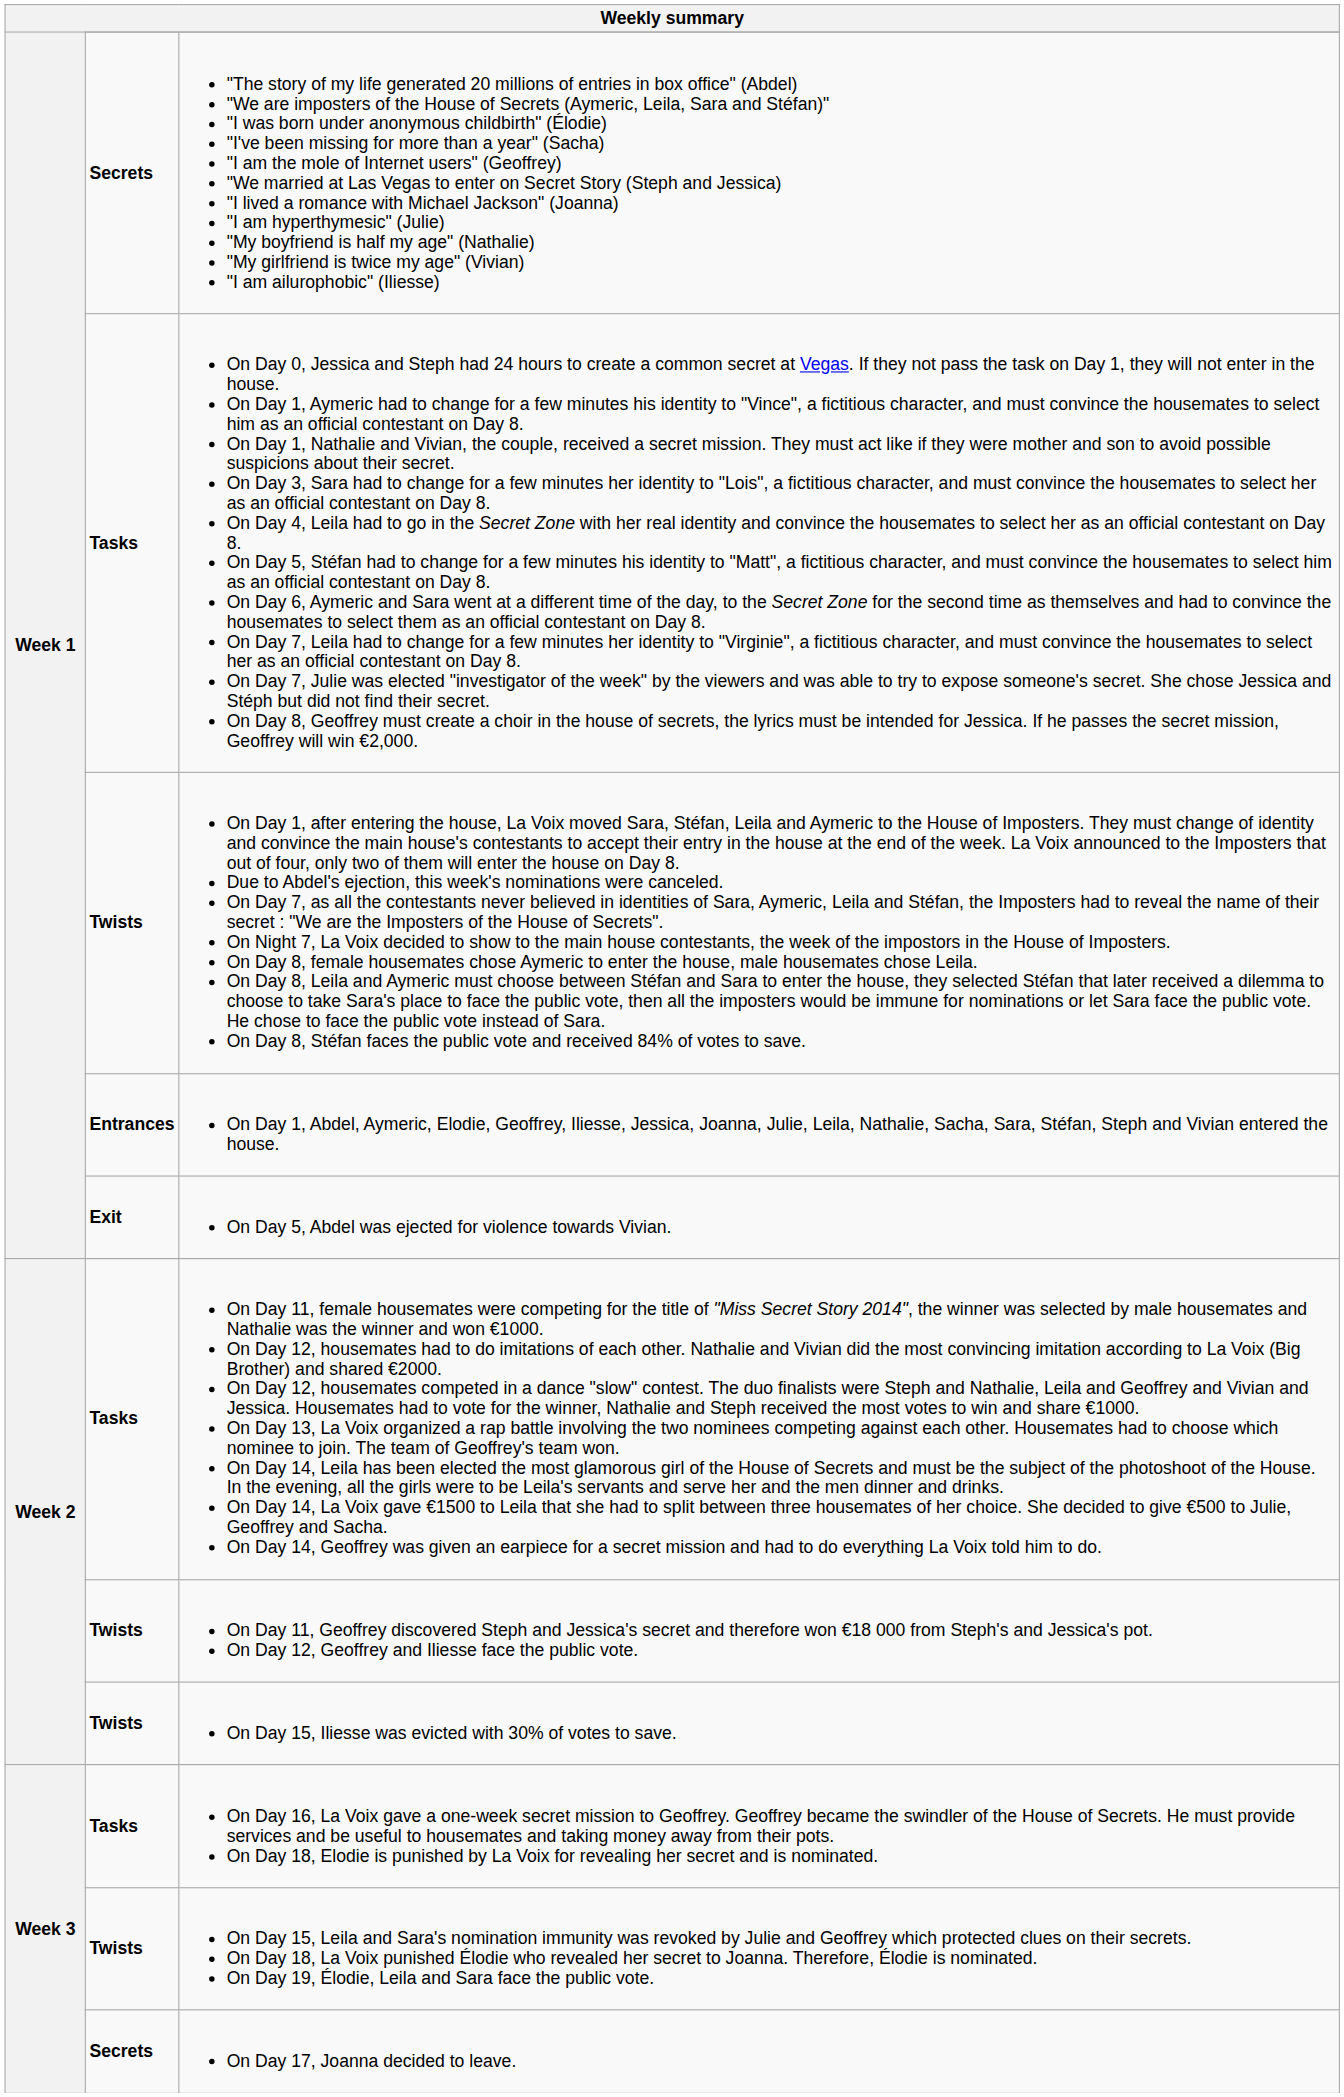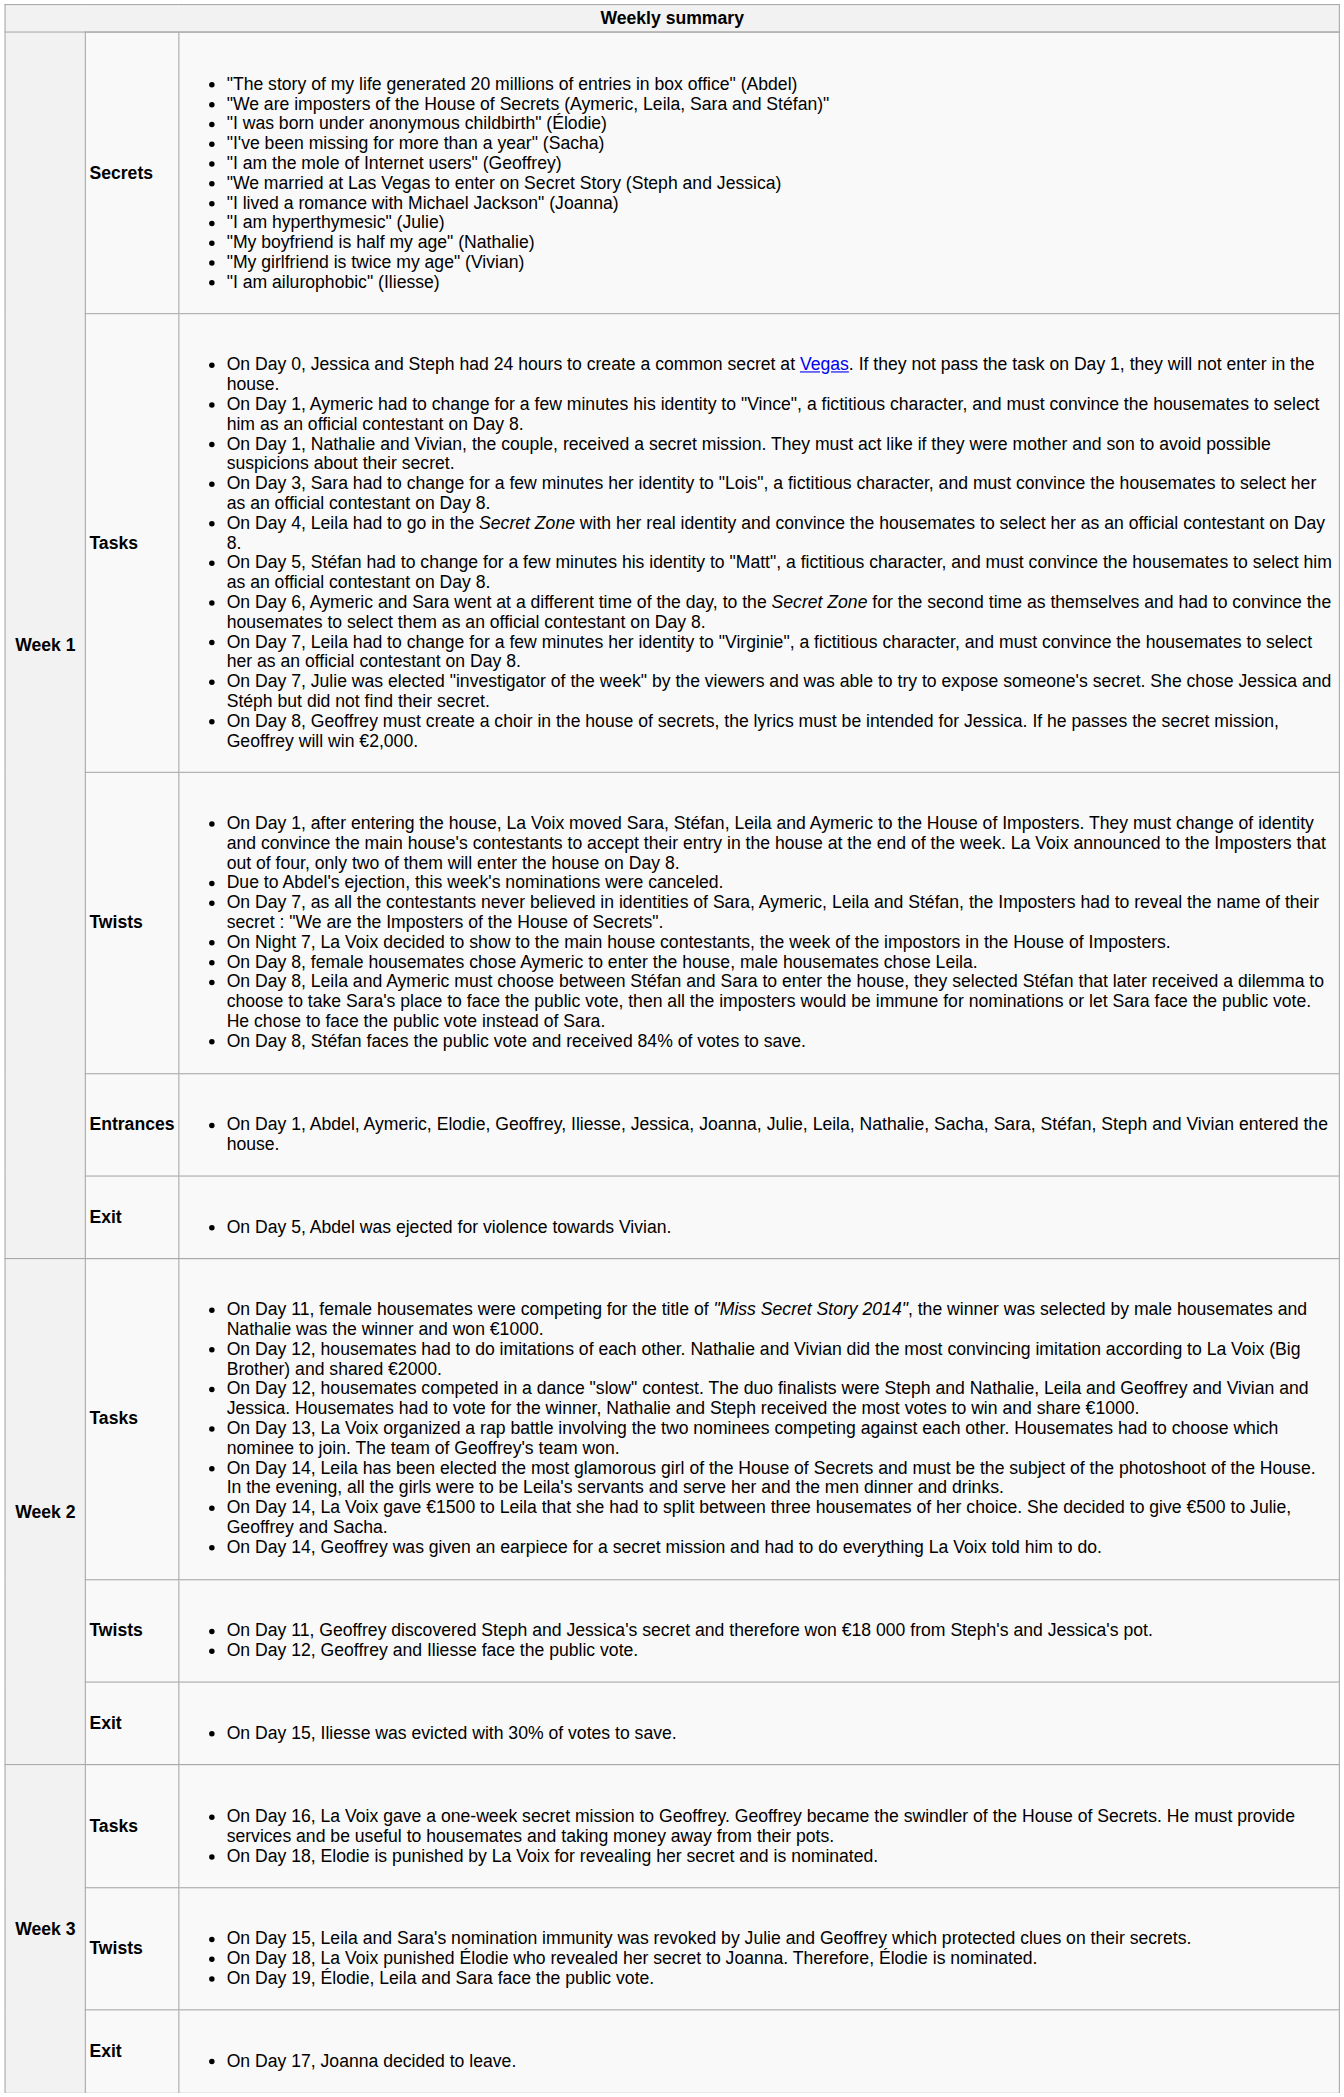 <table class="wikitable" style="width: 96%; margin-left: auto; margin-right: auto;">
 <tr>
 <th colspan="4" style="text-align: center">Weekly summary</th>
 </tr>
 <tr>
 <th rowspan="6" style="width: 6%;">Week 1</th>
 </tr>
 <tr>
 <td><strong>Secrets</strong></td>
 <td><br><ul><li>"The story of my life generated 20 millions of entries in box office" (Abdel)</li><li>"We are imposters of the House of Secrets (Aymeric, Leila, Sara and Stéfan)"</li><li>"I was born under anonymous childbirth" (Élodie)</li><li>"I've been missing for more than a year" (Sacha)</li><li>"I am the mole of Internet users" (Geoffrey)</li><li>"We married at Las Vegas to enter on Secret Story (Steph and Jessica)</li><li>"I lived a romance with Michael Jackson" (Joanna)</li><li>"I am hyperthymesic" (Julie)</li><li>"My boyfriend is half my age" (Nathalie)</li><li>"My girlfriend is twice my age" (Vivian)</li><li>"I am ailurophobic" (Iliesse)</li></ul></td>
 </tr>
 <tr>
 <td><strong>Tasks</strong></td>
 <td><br><ul><li>On Day 0, Jessica and Steph had 24 hours to create a common secret at <a href='#'>Vegas</a>. If they not pass the task on Day 1, they will not enter in the house.</li><li>On Day 1, Aymeric had to change for a few minutes his identity to "Vince", a fictitious character, and must convince the housemates to select him as an official contestant on Day 8.</li><li>On Day 1, Nathalie and Vivian, the couple, received a secret mission. They must act like if they were mother and son to avoid possible suspicions about their secret.</li><li>On Day 3, Sara had to change for a few minutes her identity to "Lois", a fictitious character, and must convince the housemates to select her as an official contestant on Day 8.</li><li>On Day 4, Leila had to go in the <em>Secret Zone</em> with her real identity and convince the housemates to select her as an official contestant on Day 8.</li><li>On Day 5, Stéfan had to change for a few minutes his identity to "Matt", a fictitious character, and must convince the housemates to select him as an official contestant on Day 8.</li><li>On Day 6, Aymeric and Sara went at a different time of the day, to the <em>Secret Zone</em> for the second time as themselves and had to convince the housemates to select them as an official contestant on Day 8.</li><li>On Day 7, Leila had to change for a few minutes her identity to "Virginie", a fictitious character, and must convince the housemates to select her as an official contestant on Day 8.</li><li>On Day 7, Julie was elected "investigator of the week" by the viewers and was able to try to expose someone's secret. She chose Jessica and Stéph but did not find their secret.</li><li>On Day 8, Geoffrey must create a choir in the house of secrets, the lyrics must be intended for Jessica. If he passes the secret mission, Geoffrey will win €2,000.</li></ul></td>
 </tr>
 <tr>
 <td><strong>Twists</strong></td>
 <td><br><ul><li>On Day 1, after entering the house, La Voix moved Sara, Stéfan, Leila and Aymeric to the House of Imposters. They must change of identity and convince the main house's contestants to accept their entry in the house at the end of the week. La Voix announced to the Imposters that out of four, only two of them will enter the house on Day 8.</li><li>Due to Abdel's ejection, this week's nominations were canceled.</li><li>On Day 7, as all the contestants never believed in identities of Sara, Aymeric, Leila and Stéfan, the Imposters had to reveal the name of their secret : "We are the Imposters of the House of Secrets".</li><li>On Night 7, La Voix decided to show to the main house contestants, the week of the impostors in the House of Imposters.</li><li>On Day 8, female housemates chose Aymeric to enter the house, male housemates chose Leila.</li><li>On Day 8, Leila and Aymeric must choose between Stéfan and Sara to enter the house, they selected Stéfan that later received a dilemma to choose to take Sara's place to face the public vote, then all the imposters would be immune for nominations or let Sara face the public vote. He chose to face the public vote instead of Sara.</li><li>On Day 8, Stéfan faces the public vote and received 84% of votes to save.</li></ul></td>
 </tr>
 <tr>
 <td><strong>Entrances</strong></td>
 <td><br><ul><li>On Day 1, Abdel, Aymeric, Elodie, Geoffrey, Iliesse, Jessica, Joanna, Julie, Leila, Nathalie, Sacha, Sara, Stéfan, Steph and Vivian entered the house.</li></ul></td>
 </tr>
 <tr>
 <td><strong>Exit</strong></td>
 <td><br><ul><li>On Day 5, Abdel was ejected for violence towards Vivian.</li></ul></td>
 </tr>
 <tr>
 <th rowspan="4" style="width: 6%;">Week 2</th>
 </tr>
 <tr>
 <td><strong>Tasks</strong></td>
 <td><br><ul><li>On Day 11, female housemates were competing for the title of <em>"Miss Secret Story 2014"</em>, the winner was selected by male housemates and Nathalie was the winner and won €1000.</li><li>On Day 12, housemates had to do imitations of each other. Nathalie and Vivian did the most convincing imitation according to La Voix (Big Brother) and shared €2000.</li><li>On Day 12, housemates competed in a dance "slow" contest. The duo finalists were Steph and Nathalie, Leila and Geoffrey and Vivian and Jessica. Housemates had to vote for the winner, Nathalie and Steph received the most votes to win and share €1000.</li><li>On Day 13, La Voix organized a rap battle involving the two nominees competing against each other. Housemates had to choose which nominee to join. The team of  Geoffrey's team won.</li><li>On Day 14, Leila has been elected the most glamorous girl of the House of Secrets and must be the subject of the photoshoot of the House. In the evening, all the girls were to be  Leila's servants and serve her and the men  dinner and drinks.</li><li>On Day 14, La Voix gave €1500 to Leila that  she had to split  between three housemates of her choice. She decided to give €500 to Julie, Geoffrey and Sacha.</li><li>On Day 14, Geoffrey was given an earpiece for a secret mission and had to do everything La Voix told him to do.</li></ul></td>
 </tr>
 <tr>
 <td><strong>Twists</strong></td>
 <td><br><ul><li>On Day 11, Geoffrey discovered Steph and Jessica's secret and therefore won €18 000 from Steph's and Jessica's pot.</li><li>On Day 12, Geoffrey and Iliesse face the public vote.</li></ul></td>
 </tr>
 <tr>
-<td><strong>Twists</strong></td>
+<td><strong>Exit</strong></td>
 <td><br><ul><li>On Day 15, Iliesse was evicted with 30% of votes to save.</li></ul></td>
 </tr>
 <tr>
 <th rowspan="4" style="width: 6%;">Week 3</th>
 </tr>
 <tr>
 <td><strong>Tasks</strong></td>
 <td><br><ul><li>On Day 16, La Voix gave a one-week secret mission to Geoffrey. Geoffrey became the swindler of the House of Secrets. He must provide services and be useful to housemates and taking money away from their pots.</li><li>On Day 18, Elodie is punished by La Voix for revealing her secret and is nominated.</li></ul></td>
 </tr>
 <tr>
 <td><strong>Twists</strong></td>
 <td><br><ul><li>On Day 15, Leila and Sara's nomination immunity  was revoked by Julie and Geoffrey which protected clues on their secrets.</li><li>On Day 18, La Voix punished Élodie who revealed her secret to Joanna. Therefore, Élodie is nominated.</li><li>On Day 19, Élodie, Leila and Sara face the public vote.</li></ul></td>
 </tr>
 <tr>
-<td><strong>Secrets</strong></td>
+<td><strong>Exit</strong></td>
 <td><br><ul><li>On Day 17, Joanna decided to leave.</li></ul></td>
 </tr>
 <tr>
 </tr>
 </table>
